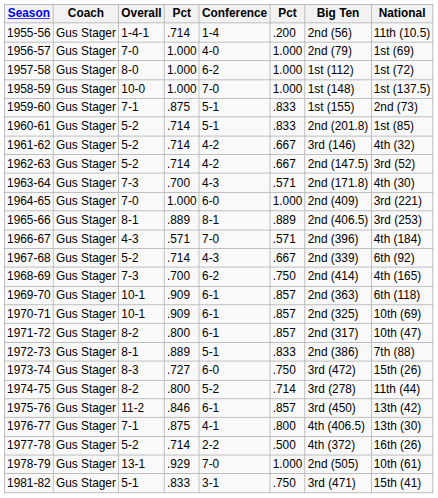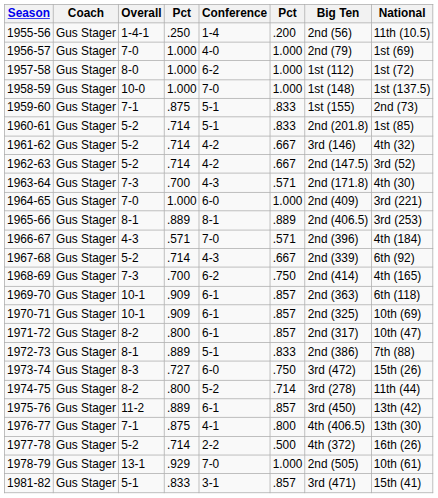 <table class="wikitable">
 <tr>
 <th><a href='#'>Season</a></th>
 <th>Coach</th>
 <th>Overall</th>
 <th>Pct</th>
 <th>Conference</th>
 <th>Pct</th>
 <th>Big Ten</th>
 <th>National</th>
 </tr>
 <tr>
 <td>1955-56</td>
 <td>Gus Stager</td>
 <td>1-4-1</td>
-<td>.714</td>
+<td>.250</td>
 <td>1-4</td>
 <td>.200</td>
 <td>2nd (56)</td>
 <td>11th (10.5)</td>
 </tr>
 <tr>
 <td>1956-57</td>
 <td>Gus Stager</td>
 <td>7-0</td>
 <td>1.000</td>
 <td>4-0</td>
 <td>1.000</td>
 <td>2nd (79)</td>
 <td>1st (69)</td>
 </tr>
 <tr>
 <td>1957-58</td>
 <td>Gus Stager</td>
 <td>8-0</td>
 <td>1.000</td>
 <td>6-2</td>
 <td>1.000</td>
 <td>1st (112)</td>
 <td>1st (72)</td>
 </tr>
 <tr>
 <td>1958-59</td>
 <td>Gus Stager</td>
 <td>10-0</td>
 <td>1.000</td>
 <td>7-0</td>
 <td>1.000</td>
 <td>1st (148)</td>
 <td>1st (137.5)</td>
 </tr>
 <tr>
 <td>1959-60</td>
 <td>Gus Stager</td>
 <td>7-1</td>
 <td>.875</td>
 <td>5-1</td>
 <td>.833</td>
 <td>1st (155)</td>
 <td>2nd (73)</td>
 </tr>
 <tr>
 <td>1960-61</td>
 <td>Gus Stager</td>
 <td>5-2</td>
 <td>.714</td>
 <td>5-1</td>
 <td>.833</td>
 <td>2nd (201.8)</td>
 <td>1st (85)</td>
 </tr>
 <tr>
 <td>1961-62</td>
 <td>Gus Stager</td>
 <td>5-2</td>
 <td>.714</td>
 <td>4-2</td>
 <td>.667</td>
 <td>3rd (146)</td>
 <td>4th (32)</td>
 </tr>
 <tr>
 <td>1962-63</td>
 <td>Gus Stager</td>
 <td>5-2</td>
 <td>.714</td>
 <td>4-2</td>
 <td>.667</td>
 <td>2nd (147.5)</td>
 <td>3rd (52)</td>
 </tr>
 <tr>
 <td>1963-64</td>
 <td>Gus Stager</td>
 <td>7-3</td>
 <td>.700</td>
 <td>4-3</td>
 <td>.571</td>
 <td>2nd (171.8)</td>
 <td>4th (30)</td>
 </tr>
 <tr>
 <td>1964-65</td>
 <td>Gus Stager</td>
 <td>7-0</td>
 <td>1.000</td>
 <td>6-0</td>
 <td>1.000</td>
 <td>2nd (409)</td>
 <td>3rd (221)</td>
 </tr>
 <tr>
 <td>1965-66</td>
 <td>Gus Stager</td>
 <td>8-1</td>
 <td>.889</td>
 <td>8-1</td>
 <td>.889</td>
 <td>2nd (406.5)</td>
 <td>3rd (253)</td>
 </tr>
 <tr>
 <td>1966-67</td>
 <td>Gus Stager</td>
 <td>4-3</td>
 <td>.571</td>
 <td>7-0</td>
 <td>.571</td>
 <td>2nd (396)</td>
 <td>4th (184)</td>
 </tr>
 <tr>
 <td>1967-68</td>
 <td>Gus Stager</td>
 <td>5-2</td>
 <td>.714</td>
 <td>4-3</td>
 <td>.667</td>
 <td>2nd (339)</td>
 <td>6th (92)</td>
 </tr>
 <tr>
 <td>1968-69</td>
 <td>Gus Stager</td>
 <td>7-3</td>
 <td>.700</td>
 <td>6-2</td>
 <td>.750</td>
 <td>2nd (414)</td>
 <td>4th (165)</td>
 </tr>
 <tr>
 <td>1969-70</td>
 <td>Gus Stager</td>
 <td>10-1</td>
 <td>.909</td>
 <td>6-1</td>
 <td>.857</td>
 <td>2nd (363)</td>
 <td>6th (118)</td>
 </tr>
 <tr>
 <td>1970-71</td>
 <td>Gus Stager</td>
 <td>10-1</td>
 <td>.909</td>
 <td>6-1</td>
 <td>.857</td>
 <td>2nd (325)</td>
 <td>10th (69)</td>
 </tr>
 <tr>
 <td>1971-72</td>
 <td>Gus Stager</td>
 <td>8-2</td>
 <td>.800</td>
 <td>6-1</td>
 <td>.857</td>
 <td>2nd (317)</td>
 <td>10th (47)</td>
 </tr>
 <tr>
 <td>1972-73</td>
 <td>Gus Stager</td>
 <td>8-1</td>
 <td>.889</td>
 <td>5-1</td>
 <td>.833</td>
 <td>2nd (386)</td>
 <td>7th (88)</td>
 </tr>
 <tr>
 <td>1973-74</td>
 <td>Gus Stager</td>
 <td>8-3</td>
 <td>.727</td>
 <td>6-0</td>
 <td>.750</td>
 <td>3rd (472)</td>
 <td>15th (26)</td>
 </tr>
 <tr>
 <td>1974-75</td>
 <td>Gus Stager</td>
 <td>8-2</td>
 <td>.800</td>
 <td>5-2</td>
 <td>.714</td>
 <td>3rd (278)</td>
 <td>11th (44)</td>
 </tr>
 <tr>
 <td>1975-76</td>
 <td>Gus Stager</td>
 <td>11-2</td>
-<td>.846</td>
+<td>.889</td>
 <td>6-1</td>
 <td>.857</td>
 <td>3rd (450)</td>
 <td>13th (42)</td>
 </tr>
 <tr>
 <td>1976-77</td>
 <td>Gus Stager</td>
 <td>7-1</td>
 <td>.875</td>
 <td>4-1</td>
 <td>.800</td>
 <td>4th (406.5)</td>
 <td>13th (30)</td>
 </tr>
 <tr>
 <td>1977-78</td>
 <td>Gus Stager</td>
 <td>5-2</td>
 <td>.714</td>
 <td>2-2</td>
 <td>.500</td>
 <td>4th (372)</td>
 <td>16th (26)</td>
 </tr>
 <tr>
 <td>1978-79</td>
 <td>Gus Stager</td>
 <td>13-1</td>
 <td>.929</td>
 <td>7-0</td>
 <td>1.000</td>
 <td>2nd (505)</td>
 <td>10th (61)</td>
 </tr>
 <tr>
 <td>1981-82</td>
 <td>Gus Stager</td>
 <td>5-1</td>
 <td>.833</td>
 <td>3-1</td>
-<td>.750</td>
+<td>.857</td>
 <td>3rd (471)</td>
 <td>15th (41)</td>
 </tr>
 </table>
